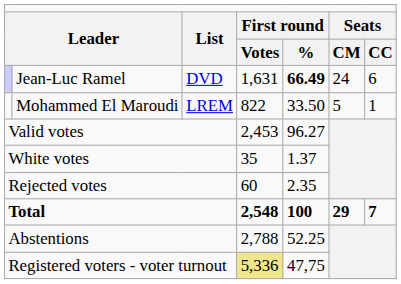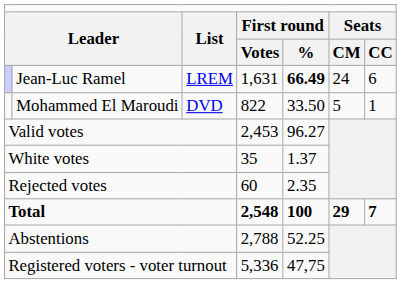 <table class="wikitable">
 <tr>
 <td colspan="7"></td>
 </tr>
 <tr>
 <th colspan="2" rowspan="2">Leader</th>
 <th rowspan="2">List</th>
 <th colspan="2">First round</th>
 <th colspan="2">Seats</th>
 </tr>
 <tr>
 <th>Votes</th>
 <th>%</th>
 <th>CM</th>
 <th>CC</th>
 </tr>
 <tr>
 <td bgcolor="#ccccff"></td>
 <td>Jean-Luc Ramel</td>
-<td><a href='#'>DVD</a></td>
+<td><a href='#'>LREM</a></td>
 <td>1,631</td>
 <td><strong>66.49</strong></td>
 <td>24</td>
 <td>6</td>
 </tr>
 <tr>
 <td bgcolor=></td>
 <td>Mohammed El Maroudi</td>
-<td><a href='#'>LREM</a></td>
+<td><a href='#'>DVD</a></td>
 <td>822</td>
 <td>33.50</td>
 <td>5</td>
 <td>1</td>
 </tr>
 <tr>
 <td colspan="3">Valid votes</td>
 <td>2,453</td>
 <td>96.27</td>
 <th colspan="2" rowspan="3"></th>
 </tr>
 <tr>
 <td colspan="3">White votes</td>
 <td>35</td>
 <td>1.37</td>
 </tr>
 <tr>
 <td colspan="3">Rejected votes</td>
 <td>60</td>
 <td>2.35</td>
 </tr>
 <tr>
 <td colspan="3"><strong>Total</strong></td>
 <td><strong>2,548</strong></td>
 <td><strong>100</strong></td>
 <td><strong>29</strong></td>
 <td><strong>7</strong></td>
 </tr>
 <tr>
 <td colspan="3">Abstentions</td>
 <td>2,788</td>
 <td>52.25</td>
 <th colspan="2" rowspan="2"></th>
 </tr>
 <tr>
 <td colspan="3">Registered voters - voter turnout</td>
-<td style="background: khaki;">5,336</td>
+<td>5,336</td>
 <td>47,75</td>
 </tr>
 </table>
